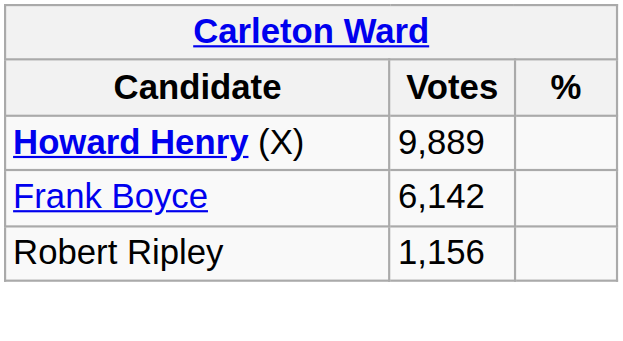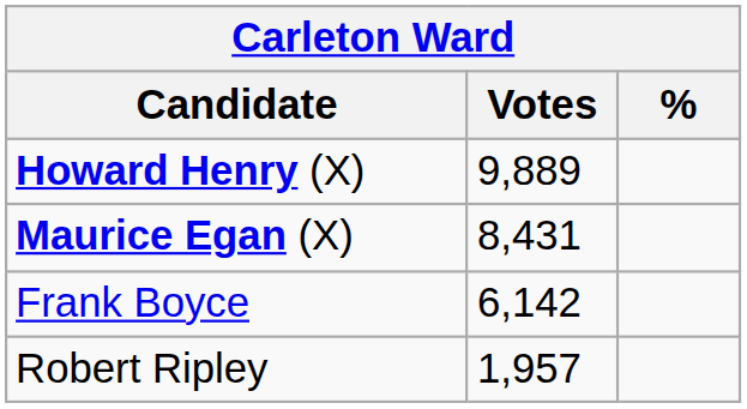 <table class="wikitable">
 <tr>
 <th colspan="3"><a href='#'>Carleton Ward</a></th>
 </tr>
 <tr>
 <th style="width: 170px">Candidate</th>
 <th style="width: 50px">Votes</th>
 <th style="width: 40px">%</th>
 </tr>
 <tr>
 <td><strong><a href='#'>Howard Henry</a></strong> (X)</td>
 <td>9,889</td>
 <td></td>
 </tr>
 <tr>
+<td><strong><a href='#'>Maurice Egan</a></strong>  (X)</td>
+<td>8,431</td>
+<td></td>
+</tr>
+<tr>
 <td><a href='#'>Frank Boyce</a></td>
 <td>6,142</td>
 <td></td>
 </tr>
 <tr>
 <td>Robert Ripley</td>
-<td>1,156</td>
+<td>1,957</td>
 </tr>
 </table>
